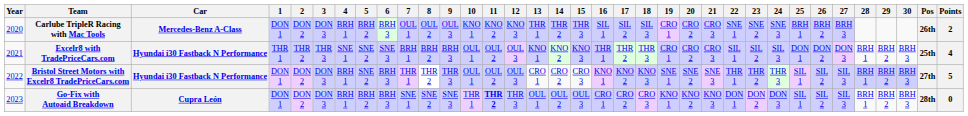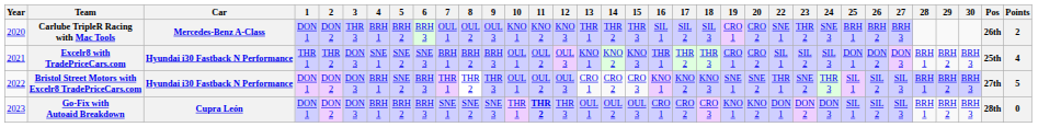 <table class="wikitable" style="text-align:center; font-size:85%">
 <tr>
 <th>Year</th>
 <th>Team</th>
 <th>Car</th>
 <th>1</th>
 <th>2</th>
 <th>3</th>
 <th>4</th>
 <th>5</th>
 <th>6</th>
 <th>7</th>
 <th>8</th>
 <th>9</th>
 <th>10</th>
 <th>11</th>
 <th>12</th>
 <th>13</th>
 <th>14</th>
 <th>15</th>
 <th>16</th>
 <th>17</th>
 <th>18</th>
 <th>19</th>
 <th>20</th>
-<th>21</th>
 <th>22</th>
 <th>23</th>
 <th>24</th>
 <th>25</th>
 <th>26</th>
 <th>27</th>
 <th>28</th>
 <th>29</th>
 <th>30</th>
 <th>Pos</th>
 <th>Points</th>
 </tr>
 <tr>
 <td><a href='#'>2020</a></td>
 <th nowrap>Carlube TripleR Racing<br>with <a href='#'>Mac Tools</a></th>
 <th nowrap><a href='#'>Mercedes-Benz A-Class</a></th>
 <td style="background:#CFCFFF;"><a href='#'>DON<br>1</a><br></td>
 <td style="background:#CFCFFF;"><a href='#'>DON<br>2</a><br></td>
-<td style="background:#CFCFFF;"><a href='#'>DON<br>3</a><br></td>
+<td style="background:#CFCFFF;"><a href='#'>THR<br>3</a><br></td>
 <td style="background:#CFCFFF;"><a href='#'>BRH<br>1</a><br></td>
 <td style="background:#CFCFFF;"><a href='#'>BRH<br>2</a><br></td>
 <td style="background:#DFFFDF;"><a href='#'>BRH<br>3</a><br></td>
 <td style="background:#CFCFFF;"><a href='#'>OUL<br>1</a><br></td>
 <td style="background:#CFCFFF;"><a href='#'>OUL<br>2</a><br></td>
 <td style="background:#CFCFFF;"><a href='#'>OUL<br>3</a><br></td>
 <td style="background:#CFCFFF;"><a href='#'>KNO<br>1</a><br></td>
 <td style="background:#CFCFFF;"><a href='#'>KNO<br>2</a><br></td>
 <td style="background:#CFCFFF;"><a href='#'>KNO<br>3</a><br></td>
 <td style="background:#CFCFFF;"><a href='#'>THR<br>1</a><br></td>
 <td style="background:#CFCFFF;"><a href='#'>THR<br>2</a><br></td>
 <td style="background:#CFCFFF;"><a href='#'>THR<br>3</a><br></td>
 <td style="background:#CFCFFF;"><a href='#'>SIL<br>1</a><br></td>
 <td style="background:#CFCFFF;"><a href='#'>SIL<br>2</a><br></td>
 <td style="background:#CFCFFF;"><a href='#'>SIL<br>3</a><br></td>
 <td style="background:#EFCFFF;"><a href='#'>CRO<br>1</a><br></td>
 <td style="background:#CFCFFF;"><a href='#'>CRO<br>2</a><br></td>
-<td style="background:#CFCFFF;"><a href='#'>CRO<br>3</a><br></td>
 <td style="background:#CFCFFF;"><a href='#'>SNE<br>1</a><br></td>
-<td style="background:#CFCFFF;"><a href='#'>SNE<br>2</a><br></td>
+<td style="background:#CFCFFF;"><a href='#'>THR<br>2</a><br></td>
 <td style="background:#CFCFFF;"><a href='#'>SNE<br>3</a><br></td>
 <td style="background:#CFCFFF;"><a href='#'>BRH<br>1</a><br></td>
 <td style="background:#CFCFFF;"><a href='#'>BRH<br>2</a><br></td>
 <td style="background:#CFCFFF;"><a href='#'>BRH<br>3</a><br></td>
 <td></td>
 <td></td>
 <td></td>
 <th>26th</th>
 <th>2</th>
 </tr>
 <tr>
 <td><a href='#'>2021</a></td>
 <th nowrap><a href='#'>Excelr8 with<br>TradePriceCars.com</a></th>
 <th nowrap><a href='#'>Hyundai i30 Fastback N Performance</a></th>
 <td style="background:#CFCFFF;"><a href='#'>THR<br>1</a><br></td>
 <td style="background:#CFCFFF;"><a href='#'>THR<br>2</a><br></td>
-<td style="background:#CFCFFF;"><a href='#'>THR<br>3</a><br></td>
+<td style="background:#CFCFFF;"><a href='#'>DON<br>3</a><br></td>
 <td style="background:#CFCFFF;"><a href='#'>SNE<br>1</a><br></td>
 <td style="background:#CFCFFF;"><a href='#'>SNE<br>2</a><br></td>
 <td style="background:#CFCFFF;"><a href='#'>SNE<br>3</a><br></td>
 <td style="background:#CFCFFF;"><a href='#'>BRH<br>1</a><br></td>
 <td style="background:#CFCFFF;"><a href='#'>BRH<br>2</a><br></td>
 <td style="background:#CFCFFF;"><a href='#'>BRH<br>3</a><br></td>
 <td style="background:#CFCFFF;"><a href='#'>OUL<br>1</a><br></td>
 <td style="background:#CFCFFF;"><a href='#'>OUL<br>2</a><br></td>
 <td style="background:#EFCFFF;"><a href='#'>OUL<br>3</a><br></td>
 <td style="background:#CFCFFF;"><a href='#'>KNO<br>1</a><br></td>
 <td style="background:#DFFFDF;"><a href='#'>KNO<br>2</a><br></td>
 <td style="background:#CFCFFF;"><a href='#'>KNO<br>3</a><br></td>
 <td style="background:#CFCFFF;"><a href='#'>THR<br>1</a><br></td>
 <td style="background:#DFFFDF;"><a href='#'>THR<br>2</a><br></td>
 <td style="background:#DFFFDF;"><a href='#'>THR<br>3</a><br></td>
 <td style="background:#CFCFFF;"><a href='#'>CRO<br>1</a><br></td>
 <td style="background:#CFCFFF;"><a href='#'>CRO<br>2</a><br></td>
-<td style="background:#CFCFFF;"><a href='#'>CRO<br>3</a><br></td>
 <td style="background:#CFCFFF;"><a href='#'>SIL<br>1</a><br></td>
 <td style="background:#CFCFFF;"><a href='#'>SIL<br>2</a><br></td>
 <td style="background:#CFCFFF;"><a href='#'>SIL<br>3</a><br></td>
 <td style="background:#CFCFFF;"><a href='#'>DON<br>1</a><br></td>
 <td style="background:#CFCFFF;"><a href='#'>DON<br>2</a><br></td>
 <td style="background:#EFCFFF;"><a href='#'>DON<br>3</a><br></td>
 <td><a href='#'>BRH<br>1</a></td>
 <td><a href='#'>BRH<br>2</a></td>
 <td><a href='#'>BRH<br>3</a></td>
 <th>25th</th>
 <th>4</th>
 </tr>
 <tr>
 <td><a href='#'>2022</a></td>
 <th nowrap><a href='#'>Bristol Street Motors with<br>Excelr8 TradePriceCars.com</a></th>
 <th nowrap><a href='#'>Hyundai i30 Fastback N Performance</a></th>
 <td style="background:#EFCFFF;"><a href='#'>DON<br>1</a><br></td>
 <td style="background:#EFCFFF;"><a href='#'>DON<br>2</a><br></td>
 <td style="background:#CFCFFF;"><a href='#'>DON<br>3</a><br></td>
 <td style="background:#CFCFFF;"><a href='#'>BRH<br>1</a><br></td>
 <td style="background:#CFCFFF;"><a href='#'>SNE<br>2</a><br></td>
 <td style="background:#CFCFFF;"><a href='#'>BRH<br>3</a><br></td>
 <td style="background:#EFCFFF;"><a href='#'>THR<br>1</a><br></td>
 <td style="background:#FFFFFF;"><a href='#'>THR<br>2</a><br></td>
 <td style="background:#CFCFFF;"><a href='#'>THR<br>3</a><br></td>
 <td style="background:#CFCFFF;"><a href='#'>OUL<br>1</a><br></td>
 <td style="background:#CFCFFF;"><a href='#'>OUL<br>2</a><br></td>
 <td style="background:#CFCFFF;"><a href='#'>OUL<br>3</a><br></td>
 <td><a href='#'>CRO<br>1</a></td>
 <td><a href='#'>CRO<br>2</a></td>
 <td><a href='#'>CRO<br>3</a></td>
 <td style="background:#EFCFFF;"><a href='#'>KNO<br>1</a><br></td>
 <td style="background:#CFCFFF;"><a href='#'>KNO<br>2</a><br></td>
 <td style="background:#CFCFFF;"><a href='#'>KNO<br>3</a><br></td>
 <td style="background:#CFCFFF;"><a href='#'>SNE<br>1</a><br></td>
 <td style="background:#CFCFFF;"><a href='#'>SNE<br>2</a><br></td>
-<td style="background:#EFCFFF;"><a href='#'>SNE<br>3</a><br></td>
 <td style="background:#CFCFFF;"><a href='#'>THR<br>1</a><br></td>
-<td style="background:#CFCFFF;"><a href='#'>THR<br>2</a><br></td>
+<td style="background:#CFCFFF;"><a href='#'>SNE<br>2</a><br></td>
 <td style="background:#DFFFDF;"><a href='#'>THR<br>3</a><br></td>
 <td style="background:#EFCFFF;"><a href='#'>SIL<br>1</a><br></td>
 <td style="background:#CFCFFF;"><a href='#'>SIL<br>2</a><br></td>
 <td style="background:#CFCFFF;"><a href='#'>SIL<br>3</a><br></td>
 <td style="background:#CFCFFF;"><a href='#'>BRH<br>1</a><br></td>
 <td style="background:#CFCFFF;"><a href='#'>BRH<br>2</a><br></td>
 <td style="background:#CFCFFF;"><a href='#'>BRH<br>3</a><br></td>
 <th>27th</th>
 <th>5</th>
 </tr>
 <tr>
 <td><a href='#'>2023</a></td>
 <th nowrap><a href='#'>Go-Fix with<br>Autoaid Breakdown</a></th>
 <th nowrap><a href='#'>Cupra León</a></th>
 <td style="background:#CFCFFF;"><a href='#'>DON<br>1</a><br></td>
 <td style="background:#EFCFFF;"><a href='#'>DON<br>2</a><br></td>
 <td style="background:#CFCFFF;"><a href='#'>DON<br>3</a><br></td>
 <td style="background:#CFCFFF;"><a href='#'>BRH<br>1</a><br></td>
 <td style="background:#CFCFFF;"><a href='#'>BRH<br>2</a><br></td>
 <td style="background:#CFCFFF;"><a href='#'>BRH<br>3</a><br></td>
 <td style="background:#CFCFFF;"><a href='#'>SNE<br>1</a><br></td>
 <td style="background:#CFCFFF;"><a href='#'>SNE<br>2</a><br></td>
 <td style="background:#CFCFFF;"><a href='#'>SNE<br>3</a><br></td>
 <td style="background:#EFCFFF;"><a href='#'>THR<br>1</a><br></td>
 <td style="background:#CFCFFF;"><strong><a href='#'>THR<br>2</a><br></strong></td>
 <td style="background:#CFCFFF;"><a href='#'>THR<br>3</a><br></td>
 <td style="background:#CFCFFF;"><a href='#'>OUL<br>1</a><br></td>
 <td style="background:#CFCFFF;"><a href='#'>OUL<br>2</a><br></td>
 <td style="background:#CFCFFF;"><a href='#'>OUL<br>3</a><br></td>
 <td style="background:#CFCFFF;"><a href='#'>CRO<br>1</a><br></td>
 <td style="background:#CFCFFF;"><a href='#'>CRO<br>2</a><br></td>
 <td style="background:#EFCFFF;"><a href='#'>CRO<br>3</a><br></td>
 <td style="background:#CFCFFF;"><a href='#'>KNO<br>1</a><br></td>
 <td style="background:#CFCFFF;"><a href='#'>KNO<br>2</a><br></td>
-<td style="background:#CFCFFF;"><a href='#'>KNO<br>3</a><br></td>
 <td style="background:#CFCFFF;"><a href='#'>DON<br>1</a><br></td>
 <td style="background:#EFCFFF;"><a href='#'>DON<br>2</a><br></td>
 <td style="background:#CFCFFF;"><a href='#'>DON<br>3</a><br></td>
 <td style="background:#CFCFFF;"><a href='#'>SIL<br>1</a><br></td>
 <td style="background:#CFCFFF;"><a href='#'>SIL<br>2</a><br></td>
 <td style="background:#CFCFFF;"><a href='#'>SIL<br>3</a><br></td>
 <td><a href='#'>BRH<br>1</a></td>
 <td><a href='#'>BRH<br>2</a></td>
 <td><a href='#'>BRH<br>3</a></td>
 <th>28th</th>
 <th>0</th>
 </tr>
 </table>
